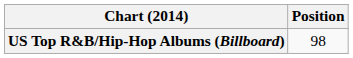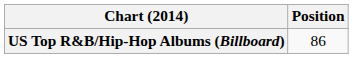 <table class="wikitable plainrowheaders" style="text-align:center">
 <tr>
 <th scope="col">Chart (2014)</th>
 <th scope="col">Position</th>
 </tr>
 <tr>
 <th scope="row">US Top R&B/Hip-Hop Albums (<em>Billboard</em>)</th>
-<td>98</td>
+<td>86</td>
 </tr>
 </table>
